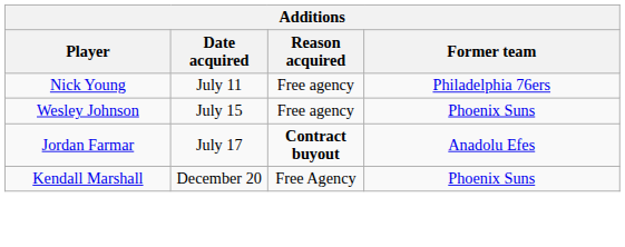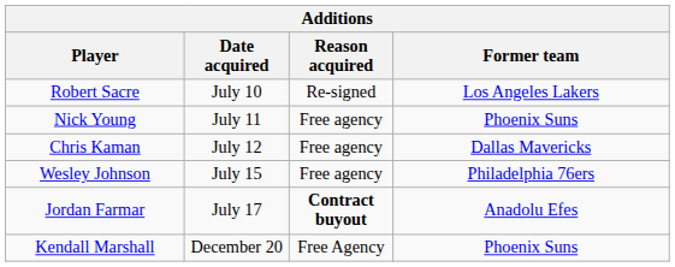 <table class="wikitable" style="text-align:center">
 <tr>
 <th colspan=4>Additions</th>
 </tr>
 <tr>
 <th style="width:160px">Player</th>
 <th style="width:90px">Date acquired</th>
 <th style="width:90px">Reason acquired</th>
 <th style="width:250px">Former team</th>
 </tr>
 <tr>
+<td><a href='#'>Robert Sacre</a></td>
+<td>July 10</td>
+<td>Re-signed</td>
+<td><a href='#'>Los Angeles Lakers</a></td>
+</tr>
+<tr>
 <td><a href='#'>Nick Young</a></td>
 <td>July 11</td>
 <td>Free agency</td>
-<td><a href='#'>Philadelphia 76ers</a></td>
+<td><a href='#'>Phoenix Suns</a></td>
+</tr>
+<tr>
+<td><a href='#'>Chris Kaman</a></td>
+<td>July 12</td>
+<td>Free agency</td>
+<td><a href='#'>Dallas Mavericks</a></td>
 </tr>
 <tr>
 <td><a href='#'>Wesley Johnson</a></td>
 <td>July 15</td>
 <td>Free agency</td>
-<td><a href='#'>Phoenix Suns</a></td>
+<td><a href='#'>Philadelphia 76ers</a></td>
 </tr>
 <tr>
 <td><a href='#'>Jordan Farmar</a></td>
 <td>July 17</td>
 <td><strong>Contract buyout</strong></td>
 <td><a href='#'>Anadolu Efes</a></td>
 </tr>
 <tr>
 <td><a href='#'>Kendall Marshall</a></td>
 <td>December 20</td>
 <td>Free Agency</td>
 <td><a href='#'>Phoenix Suns</a></td>
 </tr>
 </table>
